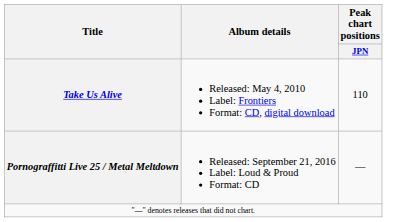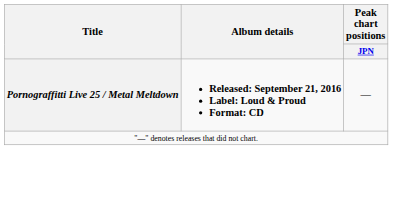 <table class="wikitable plainrowheaders">
 <tr>
 <th scope="col" rowspan="2">Title</th>
 <th scope="col" rowspan="2">Album details</th>
 <th scope="col" colspan="1">Peak chart positions</th>
 </tr>
 <tr>
 <th style="width:3em;font-size:85%"><a href='#'>JPN</a><br></th>
 </tr>
 <tr>
-<th scope="row"><em><a href='#'>Take Us Alive</a></em></th>
-<td><br><ul><li>Released: May 4, 2010</li><li>Label: <a href='#'>Frontiers</a></li><li>Format: <a href='#'>CD</a>, <a href='#'>digital download</a></li></ul></td>
-<td align="center">110</td>
-</tr>
-<tr>
 <th scope="row"><em>Pornograffitti Live 25 / Metal Meltdown</em></th>
-<td><br><ul><li>Released: September 21, 2016</li><li>Label: Loud & Proud</li><li>Format: CD</li></ul></td>
+<td><strong><br><ul><li>Released: September 21, 2016</li><li>Label: Loud & Proud</li><li>Format: CD</li></ul></strong></td>
 <td align="center">—</td>
 </tr>
 <tr>
 <td colspan="3" align="center" style="font-size: 9pt">"—" denotes releases that did not chart.</td>
 </tr>
 </table>
